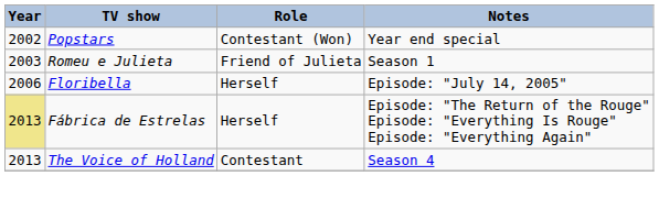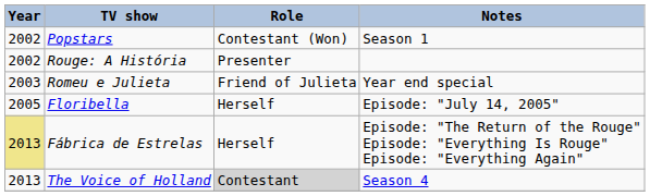 <table class="wikitable">
 <tr style="text-align:center;">
 <th style="background:#B0C4DE;">Year</th>
 <th style="background:#B0C4DE;">TV show</th>
 <th style="background:#B0C4DE;">Role</th>
 <th style="background:#B0C4DE;">Notes</th>
 </tr>
 <tr>
 <td>2002</td>
 <td><em><a href='#'>Popstars</a></em></td>
 <td>Contestant (Won)</td>
-<td>Year end special</td>
+<td>Season 1</td>
+</tr>
+<tr>
+<td>2002</td>
+<td><em>Rouge: A História</em></td>
+<td>Presenter</td>
+<td></td>
 </tr>
 <tr>
 <td>2003</td>
 <td><em>Romeu e Julieta</em></td>
 <td>Friend of Julieta</td>
-<td>Season 1</td>
+<td>Year end special</td>
 </tr>
 <tr>
-<td>2006</td>
+<td>2005</td>
 <td><em><a href='#'>Floribella</a></em></td>
 <td>Herself</td>
 <td>Episode: "July 14, 2005"</td>
 </tr>
 <tr>
 <td style="background: khaki;">2013</td>
 <td><em>Fábrica de Estrelas</em></td>
 <td>Herself</td>
 <td>Episode: "The Return of the Rouge"<br> Episode: "Everything Is Rouge"<br>Episode: "Everything Again"</td>
 </tr>
 <tr>
 <td>2013</td>
 <td><em><a href='#'>The Voice of Holland</a></em></td>
-<td>Contestant</td>
+<td style="background: lightgrey;">Contestant</td>
 <td><a href='#'>Season 4</a></td>
 </tr>
 <tr>
 </tr>
 </table>
